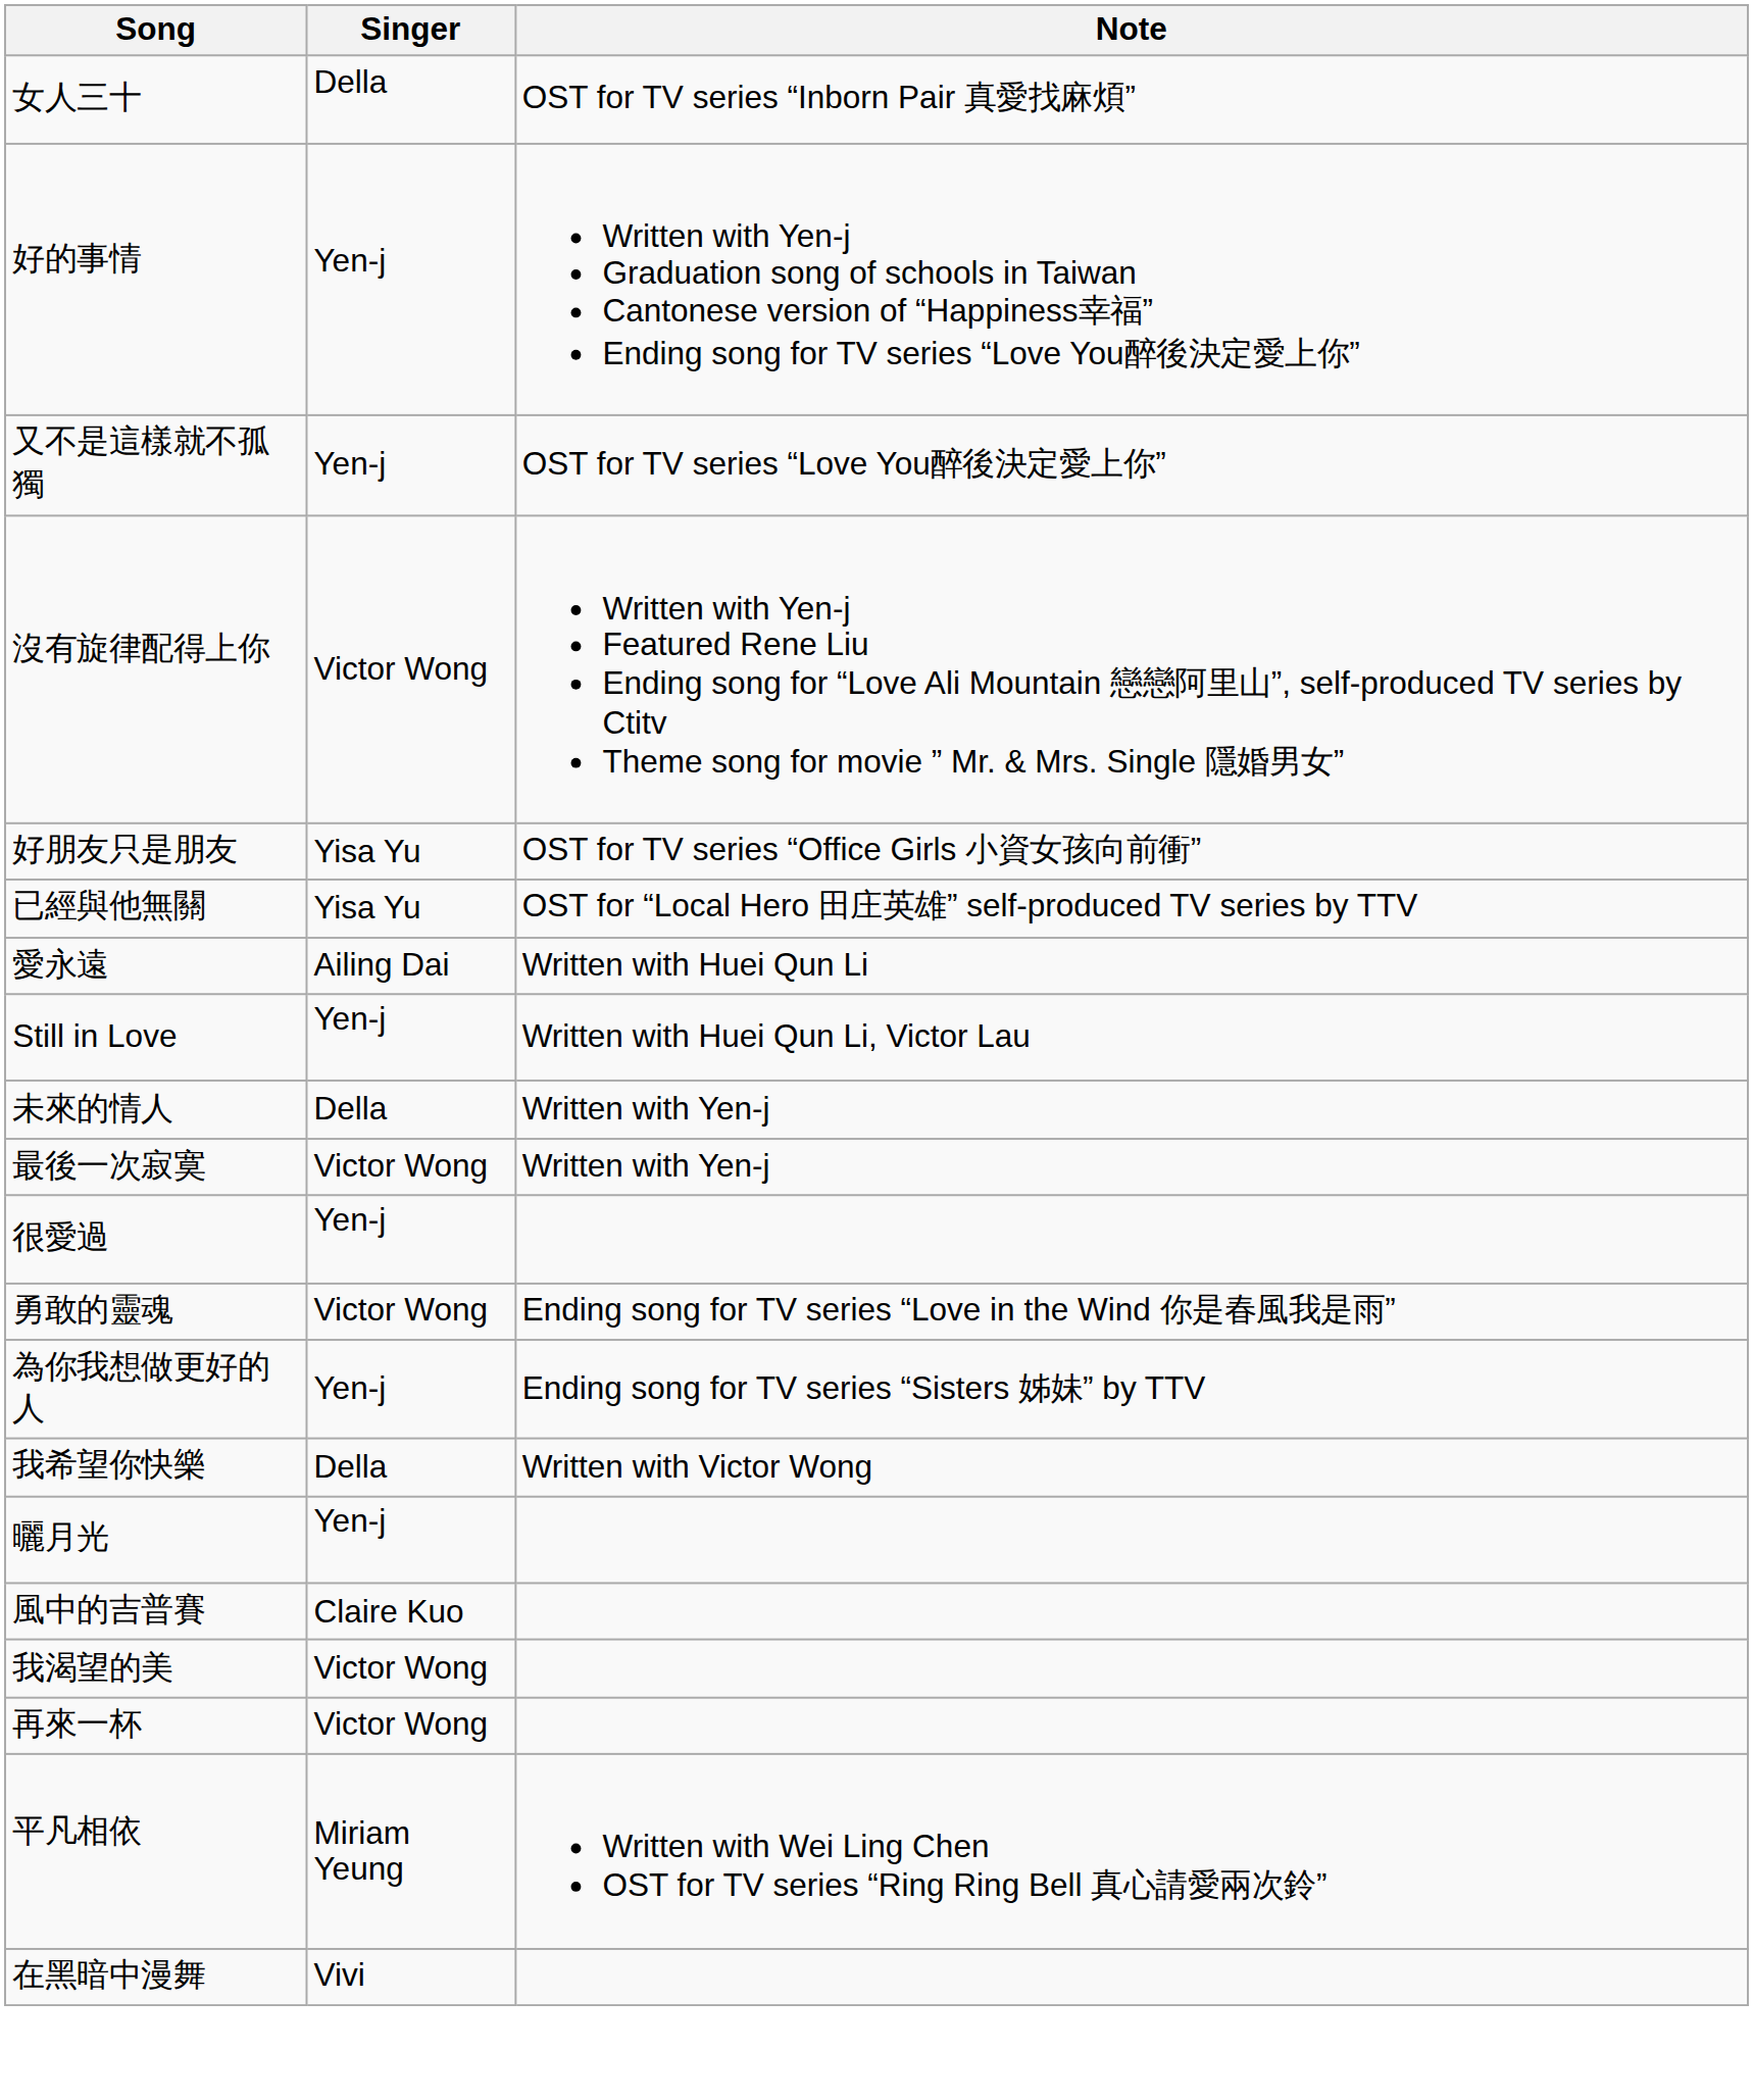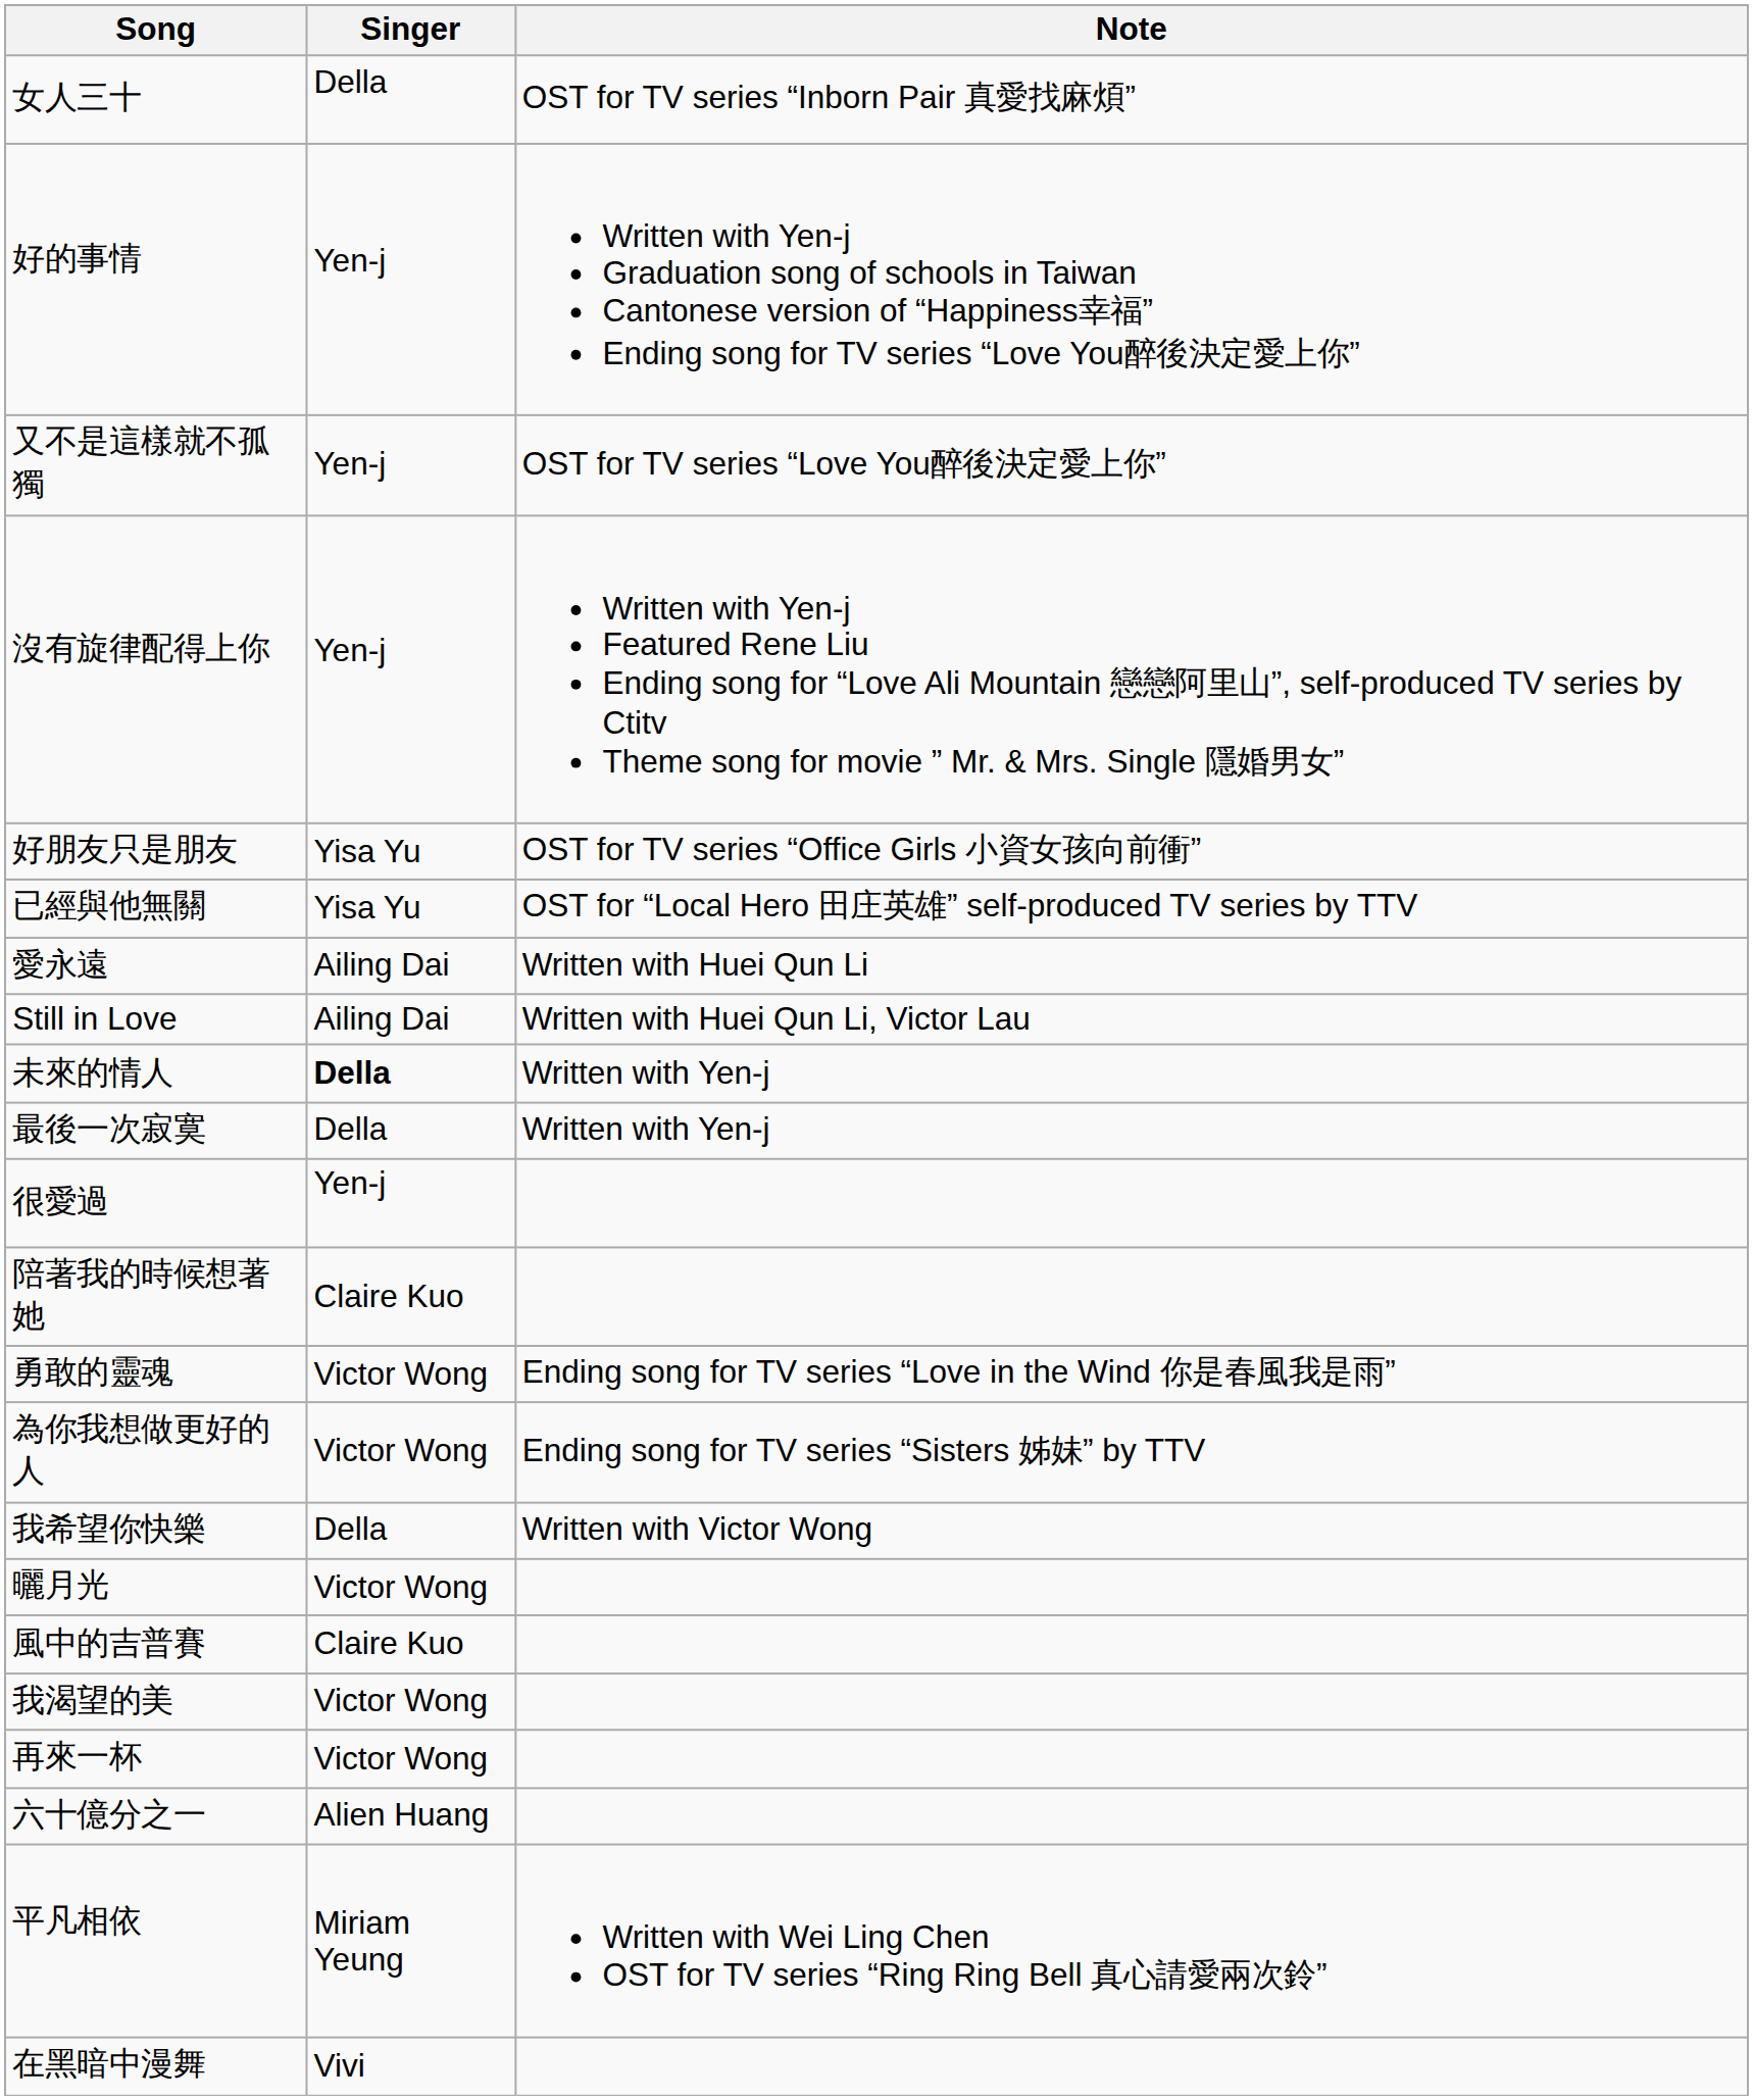 <table class="wikitable">
 <tr>
 <th>Song</th>
 <th>Singer</th>
 <th>Note</th>
 </tr>
 <tr>
 <td>女人三十</td>
 <td>Della<br><br></td>
 <td>OST for TV series “Inborn Pair 真愛找麻煩”</td>
 </tr>
 <tr>
 <td>好的事情<br><br></td>
 <td>Yen-j<br><br></td>
 <td><br><ul><li>Written with Yen-j</li><li>Graduation song of schools in Taiwan</li><li>Cantonese version  of “Happiness幸福”</li><li>Ending song for TV series “Love You醉後決定愛上你”</li></ul></td>
 </tr>
 <tr>
 <td>又不是這樣就不孤獨</td>
 <td>Yen-j</td>
 <td>OST for TV series “Love You醉後決定愛上你”</td>
 </tr>
 <tr>
 <td>沒有旋律配得上你<br><br></td>
-<td>Victor Wong</td>
+<td>Yen-j<br><br></td>
 <td><br><ul><li>Written with Yen-j</li><li>Featured Rene Liu</li><li>Ending song for “Love Ali Mountain 戀戀阿里山”, self-produced TV series by Ctitv</li><li>Theme song for movie ” Mr. & Mrs. Single 隱婚男女”</li></ul></td>
 </tr>
 <tr>
 <td>好朋友只是朋友</td>
 <td>Yisa Yu</td>
 <td>OST for TV series “Office Girls 小資女孩向前衝”</td>
 </tr>
 <tr>
 <td>已經與他無關</td>
 <td>Yisa Yu</td>
 <td>OST for “Local Hero 田庄英雄” self-produced TV series by TTV</td>
 </tr>
 <tr>
 <td>愛永遠</td>
 <td>Ailing Dai</td>
 <td>Written with Huei Qun Li</td>
 </tr>
 <tr>
 <td>Still in Love</td>
-<td>Yen-j<br><br></td>
+<td>Ailing Dai</td>
 <td>Written with Huei Qun Li, Victor Lau</td>
 </tr>
 <tr>
 <td>未來的情人</td>
-<td>Della</td>
+<td><strong>Della</strong></td>
 <td>Written with Yen-j</td>
 </tr>
 <tr>
 <td>最後一次寂寞</td>
-<td>Victor Wong</td>
+<td>Della</td>
 <td>Written with Yen-j</td>
 </tr>
 <tr>
 <td>很愛過</td>
 <td>Yen-j<br><br></td>
+<td></td>
+</tr>
+<tr>
+<td>陪著我的時候想著她</td>
+<td>Claire Kuo</td>
 <td></td>
 </tr>
 <tr>
 <td>勇敢的靈魂</td>
 <td>Victor Wong</td>
 <td>Ending song for TV series “Love in the Wind 你是春風我是雨”</td>
 </tr>
 <tr>
 <td>為你我想做更好的人</td>
-<td>Yen-j</td>
+<td>Victor Wong</td>
 <td>Ending song for TV series “Sisters 姊妹” by TTV</td>
 </tr>
 <tr>
 <td>我希望你快樂</td>
 <td>Della</td>
 <td>Written with Victor Wong</td>
 </tr>
 <tr>
 <td>曬月光</td>
-<td>Yen-j<br><br></td>
+<td>Victor Wong</td>
 <td></td>
 </tr>
 <tr>
 <td>風中的吉普賽</td>
 <td>Claire Kuo</td>
 <td></td>
 </tr>
 <tr>
 <td>我渴望的美</td>
 <td>Victor Wong</td>
 <td></td>
 </tr>
 <tr>
 <td>再來一杯</td>
 <td>Victor Wong</td>
 <td></td>
 </tr>
 <tr>
+<td>六十億分之一</td>
+<td>Alien Huang</td>
+<td></td>
+</tr>
+<tr>
 <td>平凡相依<br><br></td>
 <td>Miriam Yeung</td>
 <td><br><ul><li>Written with Wei Ling Chen</li><li>OST for TV series “Ring Ring Bell 真心請愛兩次鈴”</li></ul></td>
 </tr>
 <tr>
 <td>在黑暗中漫舞</td>
 <td>Vivi</td>
 <td></td>
 </tr>
 </table>
